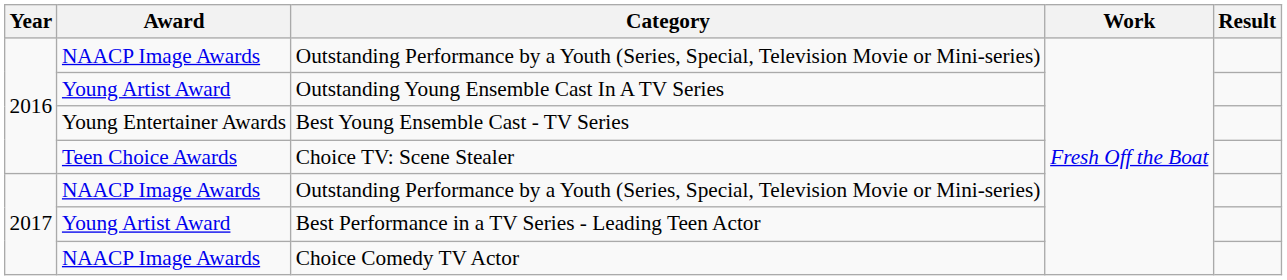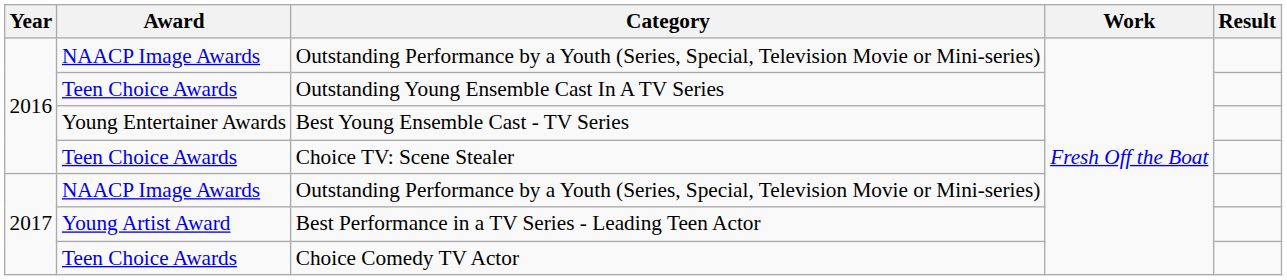 <table class="wikitable">
 <tr>
 <th>Year</th>
 <th>Award</th>
 <th>Category</th>
 <th>Work</th>
 <th>Result</th>
 </tr>
 <tr>
 <td rowspan="4">2016</td>
 <td><a href='#'>NAACP Image Awards</a></td>
 <td>Outstanding Performance by a Youth (Series, Special, Television Movie or Mini-series)</td>
 <td rowspan="7"><em><a href='#'>Fresh Off the Boat</a></em></td>
 <td></td>
 </tr>
 <tr>
-<td><a href='#'>Young Artist Award</a></td>
+<td><a href='#'>Teen Choice Awards</a></td>
 <td>Outstanding Young Ensemble Cast In A TV Series</td>
 <td></td>
 </tr>
 <tr>
 <td>Young Entertainer Awards</td>
 <td>Best Young Ensemble Cast - TV Series</td>
 <td></td>
 </tr>
 <tr>
 <td><a href='#'>Teen Choice Awards</a></td>
 <td>Choice TV: Scene Stealer</td>
 <td></td>
 </tr>
 <tr>
 <td rowspan ="3">2017</td>
 <td><a href='#'>NAACP Image Awards</a></td>
 <td>Outstanding Performance by a Youth (Series, Special, Television Movie or Mini-series)</td>
 <td></td>
 </tr>
 <tr>
 <td><a href='#'>Young Artist Award</a></td>
 <td>Best Performance in a TV Series - Leading Teen Actor</td>
 <td></td>
 </tr>
 <tr>
-<td><a href='#'>NAACP Image Awards</a></td>
+<td><a href='#'>Teen Choice Awards</a></td>
 <td>Choice Comedy TV Actor</td>
 <td></td>
 </tr>
 </table>
